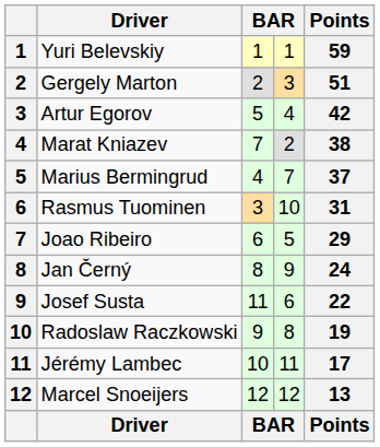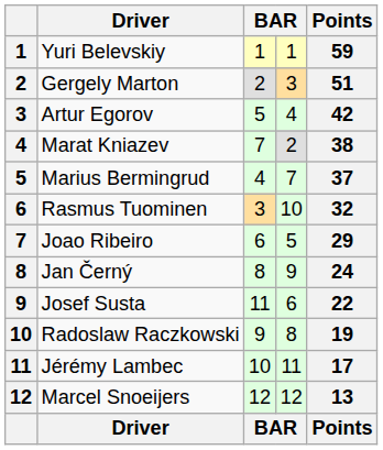 <table class="wikitable" style="font-size:85%; text-align:center">
 <tr>
 <th></th>
 <th>Driver</th>
 <th colspan=2>BAR<br></th>
 <th>Points</th>
 </tr>
 <tr>
 <th>1</th>
 <td align=left> Yuri Belevskiy</td>
 <td style="background:#ffffbf;">1</td>
 <td style="background:#ffffbf;">1</td>
 <th>59</th>
 </tr>
 <tr>
 <th>2</th>
 <td align=left> Gergely Marton</td>
 <td style="background:#dfdfdf;">2</td>
 <td style="background:#ffdf9f;">3</td>
 <th>51</th>
 </tr>
 <tr>
 <th>3</th>
 <td align=left> Artur Egorov</td>
 <td style="background:#dfffdf;">5</td>
 <td style="background:#dfffdf;">4</td>
 <th>42</th>
 </tr>
 <tr>
 <th>4</th>
 <td align=left> Marat Kniazev</td>
 <td style="background:#dfffdf;">7</td>
 <td style="background:#dfdfdf;">2</td>
 <th>38</th>
 </tr>
 <tr>
 <th>5</th>
 <td align=left> Marius Bermingrud</td>
 <td style="background:#dfffdf;">4</td>
 <td style="background:#dfffdf;">7</td>
 <th>37</th>
 </tr>
 <tr>
 <th>6</th>
 <td align=left> Rasmus Tuominen</td>
 <td style="background:#ffdf9f;">3</td>
 <td style="background:#dfffdf;">10</td>
-<th>31</th>
+<th>32</th>
 </tr>
 <tr>
 <th>7</th>
 <td align=left> Joao Ribeiro</td>
 <td style="background:#dfffdf;">6</td>
 <td style="background:#dfffdf;">5</td>
 <th>29</th>
 </tr>
 <tr>
 <th>8</th>
 <td align=left> Jan Černý</td>
 <td style="background:#dfffdf;">8</td>
 <td style="background:#dfffdf;">9</td>
 <th>24</th>
 </tr>
 <tr>
 <th>9</th>
 <td align=left> Josef Susta</td>
 <td style="background:#dfffdf;">11</td>
 <td style="background:#dfffdf;">6</td>
 <th>22</th>
 </tr>
 <tr>
 <th>10</th>
 <td align=left> Radoslaw Raczkowski</td>
 <td style="background:#dfffdf;">9</td>
 <td style="background:#dfffdf;">8</td>
 <th>19</th>
 </tr>
 <tr>
 <th>11</th>
 <td align=left> Jérémy Lambec</td>
 <td style="background:#dfffdf;">10</td>
 <td style="background:#dfffdf;">11</td>
 <th>17</th>
 </tr>
 <tr>
 <th>12</th>
 <td align=left> Marcel Snoeijers</td>
 <td style="background:#dfffdf;">12</td>
 <td style="background:#dfffdf;">12</td>
 <th>13</th>
 </tr>
 <tr>
 <th></th>
 <th>Driver</th>
 <th colspan=2>BAR<br></th>
 <th>Points</th>
 </tr>
 </table>
